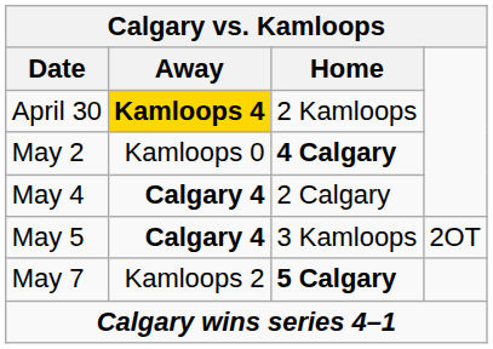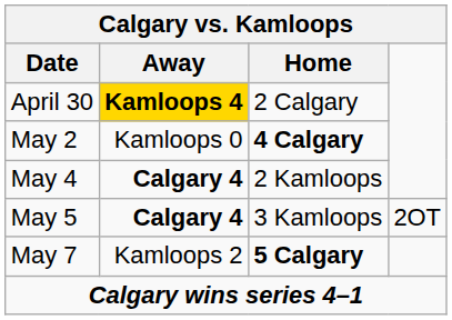 <table class="wikitable">
 <tr>
 <th bgcolor="#DDDDDD" colspan="4">Calgary vs. Kamloops</th>
 </tr>
 <tr>
 <th>Date</th>
 <th>Away</th>
 <th>Home</th>
 </tr>
 <tr>
 <td>April 30</td>
 <td align="right" style="background: gold;"><strong>Kamloops 4</strong></td>
-<td>2 Kamloops</td>
+<td>2 Calgary</td>
 </tr>
 <tr>
 <td>May 2</td>
 <td align="right">Kamloops 0</td>
 <td><strong>4 Calgary</strong></td>
 </tr>
 <tr>
 <td>May 4</td>
 <td align="right"><strong>Calgary 4</strong></td>
-<td>2 Calgary</td>
+<td>2 Kamloops</td>
 </tr>
 <tr>
 <td>May 5</td>
 <td align="right"><strong>Calgary 4</strong></td>
 <td>3 Kamloops</td>
 <td>2OT</td>
 </tr>
 <tr>
 <td>May 7</td>
 <td align="right">Kamloops 2</td>
 <td><strong>5 Calgary</strong></td>
 </tr>
 <tr align="center">
 <td colspan="4"><strong><em>Calgary wins series 4–1</em></strong></td>
 </tr>
 </table>
